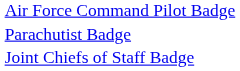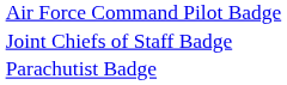 <table>
 <tr>
 <td></td>
 <td><a href='#'>Air Force Command Pilot Badge</a></td>
 </tr>
 <tr>
 <td></td>
-<td><a href='#'>Parachutist Badge</a></td>
+<td><a href='#'>Joint Chiefs of Staff Badge</a></td>
 </tr>
 <tr>
 <td></td>
-<td><a href='#'>Joint Chiefs of Staff Badge</a></td>
+<td><a href='#'>Parachutist Badge</a></td>
 </tr>
 </table>
